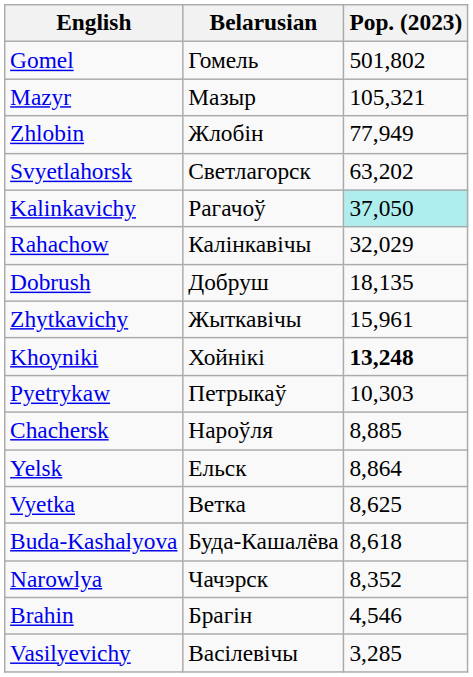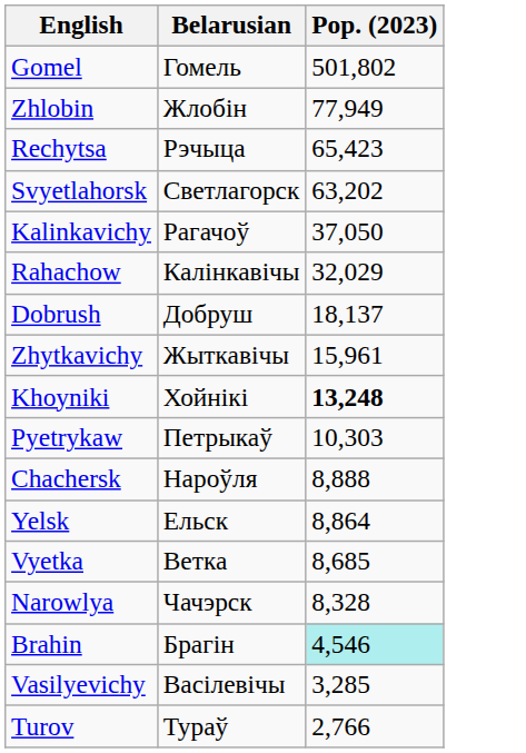 <table class="wikitable sortable">
 <tr>
 <th>English</th>
 <th>Belarusian</th>
 <th>Pop. (2023)</th>
 </tr>
 <tr>
 <td><a href='#'>Gomel</a></td>
 <td>Гомель</td>
 <td>501,802</td>
 </tr>
 <tr>
-<td><a href='#'>Mazyr</a></td>
-<td>Мазыр</td>
-<td>105,321</td>
-</tr>
-<tr>
 <td><a href='#'>Zhlobin</a></td>
 <td>Жлобін</td>
 <td>77,949</td>
+</tr>
+<tr>
+<td><a href='#'>Rechytsa</a></td>
+<td>Рэчыца</td>
+<td>65,423</td>
 </tr>
 <tr>
 <td><a href='#'>Svyetlahorsk</a></td>
 <td>Светлагорск</td>
 <td>63,202</td>
 </tr>
 <tr>
 <td><a href='#'>Kalinkavichy</a></td>
 <td>Рагачоў</td>
-<td style="background: paleturquoise;">37,050</td>
+<td>37,050</td>
 </tr>
 <tr>
 <td><a href='#'>Rahachow</a></td>
 <td>Калінкавічы</td>
 <td>32,029</td>
 </tr>
 <tr>
 <td><a href='#'>Dobrush</a></td>
 <td>Добруш</td>
-<td>18,135</td>
+<td>18,137</td>
 </tr>
 <tr>
 <td><a href='#'>Zhytkavichy</a></td>
 <td>Жыткавічы</td>
 <td>15,961</td>
 </tr>
 <tr>
 <td><a href='#'>Khoyniki</a></td>
 <td>Хойнікі</td>
 <td><strong>13,248</strong></td>
 </tr>
 <tr>
 <td><a href='#'>Pyetrykaw</a></td>
 <td>Петрыкаў</td>
 <td>10,303</td>
 </tr>
 <tr>
 <td><a href='#'>Chachersk</a></td>
 <td>Нароўля</td>
-<td>8,885</td>
+<td>8,888</td>
 </tr>
 <tr>
 <td><a href='#'>Yelsk</a></td>
 <td>Ельск</td>
 <td>8,864</td>
 </tr>
 <tr>
 <td><a href='#'>Vyetka</a></td>
 <td>Ветка</td>
-<td>8,625</td>
-</tr>
-<tr>
-<td><a href='#'>Buda-Kashalyova</a></td>
-<td>Буда-Кашалёва</td>
-<td>8,618</td>
+<td>8,685</td>
 </tr>
 <tr>
 <td><a href='#'>Narowlya</a></td>
 <td>Чачэрск</td>
-<td>8,352</td>
+<td>8,328</td>
 </tr>
 <tr>
 <td><a href='#'>Brahin</a></td>
 <td>Брагін</td>
-<td>4,546</td>
+<td style="background: paleturquoise;">4,546</td>
 </tr>
 <tr>
 <td><a href='#'>Vasilyevichy</a></td>
 <td>Васілевічы</td>
 <td>3,285</td>
 </tr>
+<tr>
+<td><a href='#'>Turov</a></td>
+<td>Тураў</td>
+<td>2,766</td>
+</tr>
 </table>
